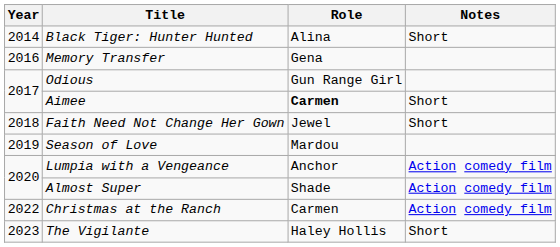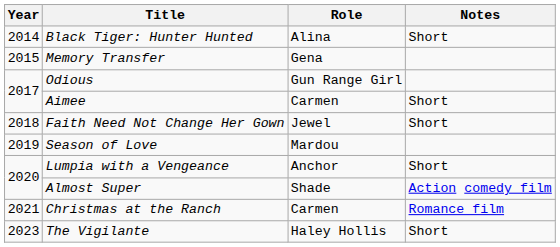 <table class="wikitable sortable">
 <tr>
 <th>Year</th>
 <th>Title</th>
 <th>Role</th>
 <th class="wikitable unsortable">Notes</th>
 </tr>
 <tr>
 <td>2014</td>
 <td><em>Black Tiger: Hunter Hunted</em></td>
 <td>Alina</td>
 <td>Short</td>
 </tr>
 <tr>
-<td>2016</td>
+<td>2015</td>
 <td><em>Memory Transfer</em></td>
 <td>Gena</td>
 <td></td>
 </tr>
 <tr>
 <td rowspan="2">2017</td>
 <td><em>Odious</em></td>
 <td>Gun Range Girl</td>
 <td></td>
 </tr>
 <tr>
 <td><em>Aimee</em></td>
-<td><strong>Carmen</strong></td>
+<td>Carmen</td>
 <td>Short</td>
 </tr>
 <tr>
 <td>2018</td>
 <td><em>Faith Need Not Change Her Gown</em></td>
 <td>Jewel</td>
 <td>Short</td>
 </tr>
 <tr>
 <td>2019</td>
 <td><em>Season of Love</em></td>
 <td>Mardou</td>
 <td></td>
 </tr>
 <tr>
 <td rowspan="2">2020</td>
 <td><em>Lumpia with a Vengeance</em></td>
 <td>Anchor</td>
-<td><a href='#'>Action</a> <a href='#'>comedy film</a></td>
+<td>Short</td>
 </tr>
 <tr>
 <td><em>Almost Super</em></td>
 <td>Shade</td>
 <td><a href='#'>Action</a> <a href='#'>comedy film</a></td>
 </tr>
 <tr>
-<td>2022</td>
+<td>2021</td>
 <td><em>Christmas at the Ranch</em></td>
 <td>Carmen</td>
-<td><a href='#'>Action</a> <a href='#'>comedy film</a></td>
+<td><a href='#'>Romance film</a></td>
 </tr>
 <tr>
 <td>2023</td>
 <td><em>The Vigilante</em></td>
 <td>Haley Hollis</td>
 <td>Short</td>
 </tr>
 </table>
